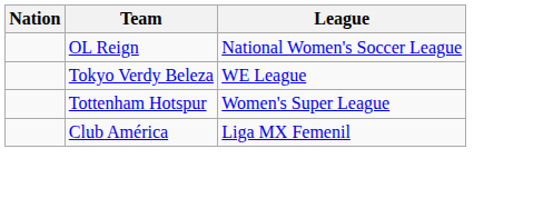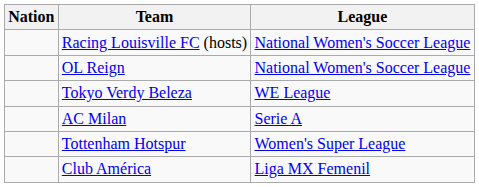 <table class="wikitable">
 <tr>
 <th>Nation</th>
 <th>Team</th>
 <th>League</th>
+</tr>
+<tr>
+<td></td>
+<td><a href='#'>Racing Louisville FC</a> (hosts)</td>
+<td><a href='#'>National Women's Soccer League</a></td>
 </tr>
 <tr>
 <td></td>
 <td><a href='#'>OL Reign</a></td>
 <td><a href='#'>National Women's Soccer League</a></td>
 </tr>
 <tr>
 <td></td>
 <td><a href='#'>Tokyo Verdy Beleza</a></td>
 <td><a href='#'>WE League</a></td>
+</tr>
+<tr>
+<td></td>
+<td><a href='#'>AC Milan</a></td>
+<td><a href='#'>Serie A</a></td>
 </tr>
 <tr>
 <td></td>
 <td><a href='#'>Tottenham Hotspur</a></td>
 <td><a href='#'>Women's Super League</a></td>
 </tr>
 <tr>
 <td></td>
 <td><a href='#'>Club América</a></td>
 <td><a href='#'>Liga MX Femenil</a></td>
 </tr>
 <tr>
 </tr>
 </table>
